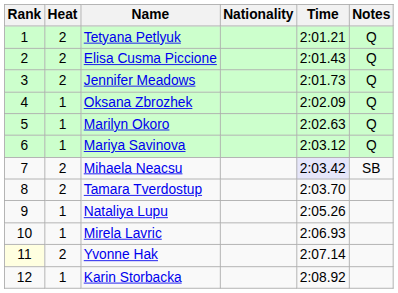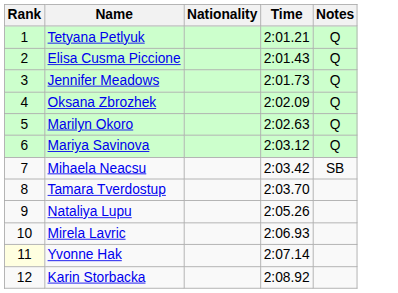 <table class="wikitable sortable" style="text-align:center">
 <tr>
 <th>Rank</th>
-<th>Heat</th>
 <th>Name</th>
 <th>Nationality</th>
 <th>Time</th>
 <th>Notes</th>
 </tr>
 <tr bgcolor=ccffcc>
 <td>1</td>
-<td>2</td>
 <td align="left"><a href='#'>Tetyana Petlyuk</a></td>
 <td align=left></td>
 <td>2:01.21</td>
 <td>Q</td>
 </tr>
 <tr bgcolor=ccffcc>
-<td>2</td>
 <td>2</td>
 <td align="left"><a href='#'>Elisa Cusma Piccione</a></td>
 <td align=left></td>
 <td>2:01.43</td>
 <td>Q</td>
 </tr>
 <tr bgcolor=ccffcc>
 <td>3</td>
-<td>2</td>
 <td align="left"><a href='#'>Jennifer Meadows</a></td>
 <td align=left></td>
 <td>2:01.73</td>
 <td>Q</td>
 </tr>
 <tr bgcolor=ccffcc>
 <td>4</td>
-<td>1</td>
 <td align="left"><a href='#'>Oksana Zbrozhek</a></td>
 <td align=left></td>
 <td>2:02.09</td>
 <td>Q</td>
 </tr>
 <tr bgcolor=ccffcc>
 <td>5</td>
-<td>1</td>
 <td align="left"><a href='#'>Marilyn Okoro</a></td>
 <td align=left></td>
 <td>2:02.63</td>
 <td>Q</td>
 </tr>
 <tr bgcolor=ccffcc>
 <td>6</td>
-<td>1</td>
 <td align="left"><a href='#'>Mariya Savinova</a></td>
 <td align=left></td>
 <td>2:03.12</td>
 <td>Q</td>
 </tr>
 <tr>
 <td>7</td>
-<td>2</td>
 <td align="left"><a href='#'>Mihaela Neacsu</a></td>
 <td align=left></td>
-<td style="background: lavender;">2:03.42</td>
+<td>2:03.42</td>
 <td>SB</td>
 </tr>
 <tr>
 <td>8</td>
-<td>2</td>
 <td align="left"><a href='#'>Tamara Tverdostup</a></td>
 <td align=left></td>
 <td>2:03.70</td>
 <td></td>
 </tr>
 <tr>
 <td>9</td>
-<td>1</td>
 <td align="left"><a href='#'>Nataliya Lupu</a></td>
 <td align=left></td>
 <td>2:05.26</td>
 <td></td>
 </tr>
 <tr>
 <td>10</td>
-<td>1</td>
 <td align="left"><a href='#'>Mirela Lavric</a></td>
 <td align=left></td>
 <td>2:06.93</td>
 <td></td>
 </tr>
 <tr>
 <td style="background: lightyellow;">11</td>
-<td>2</td>
 <td align="left"><a href='#'>Yvonne Hak</a></td>
 <td align=left></td>
 <td>2:07.14</td>
 <td></td>
 </tr>
 <tr>
 <td>12</td>
-<td>1</td>
 <td align="left"><a href='#'>Karin Storbacka</a></td>
 <td align=left></td>
 <td>2:08.92</td>
 <td></td>
 </tr>
 </table>
